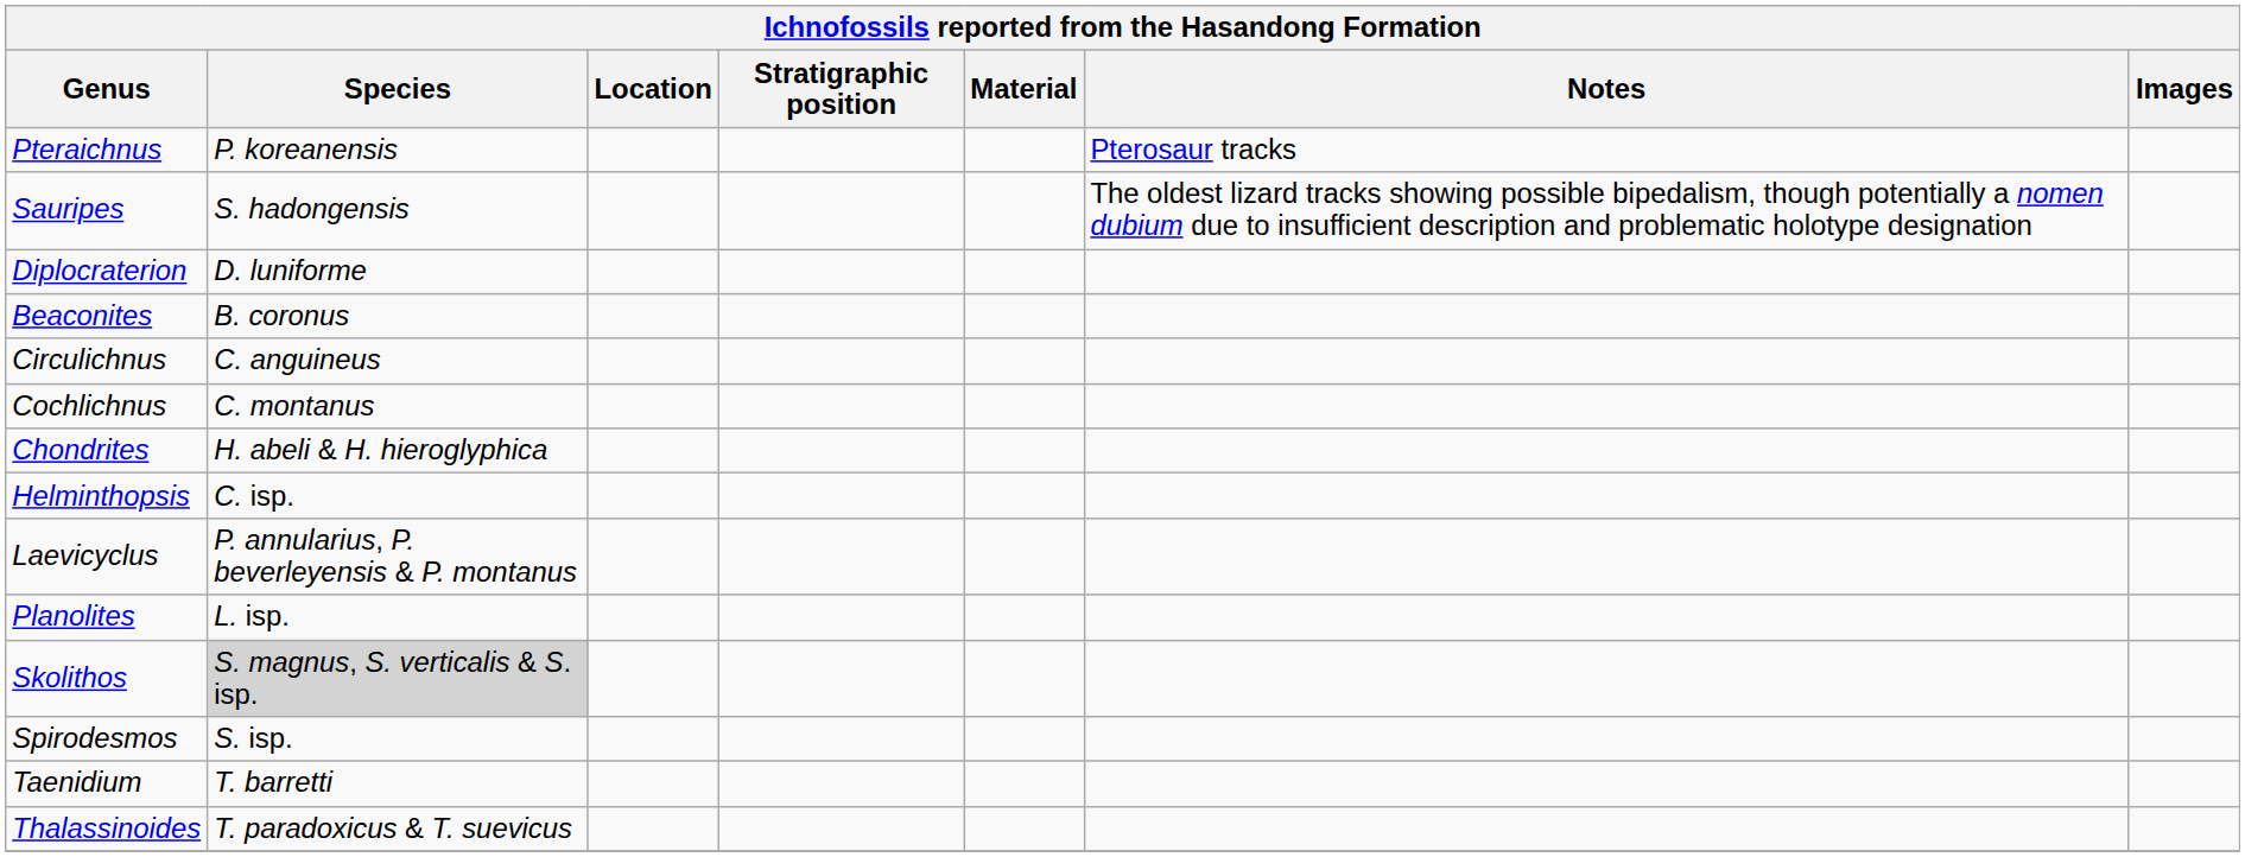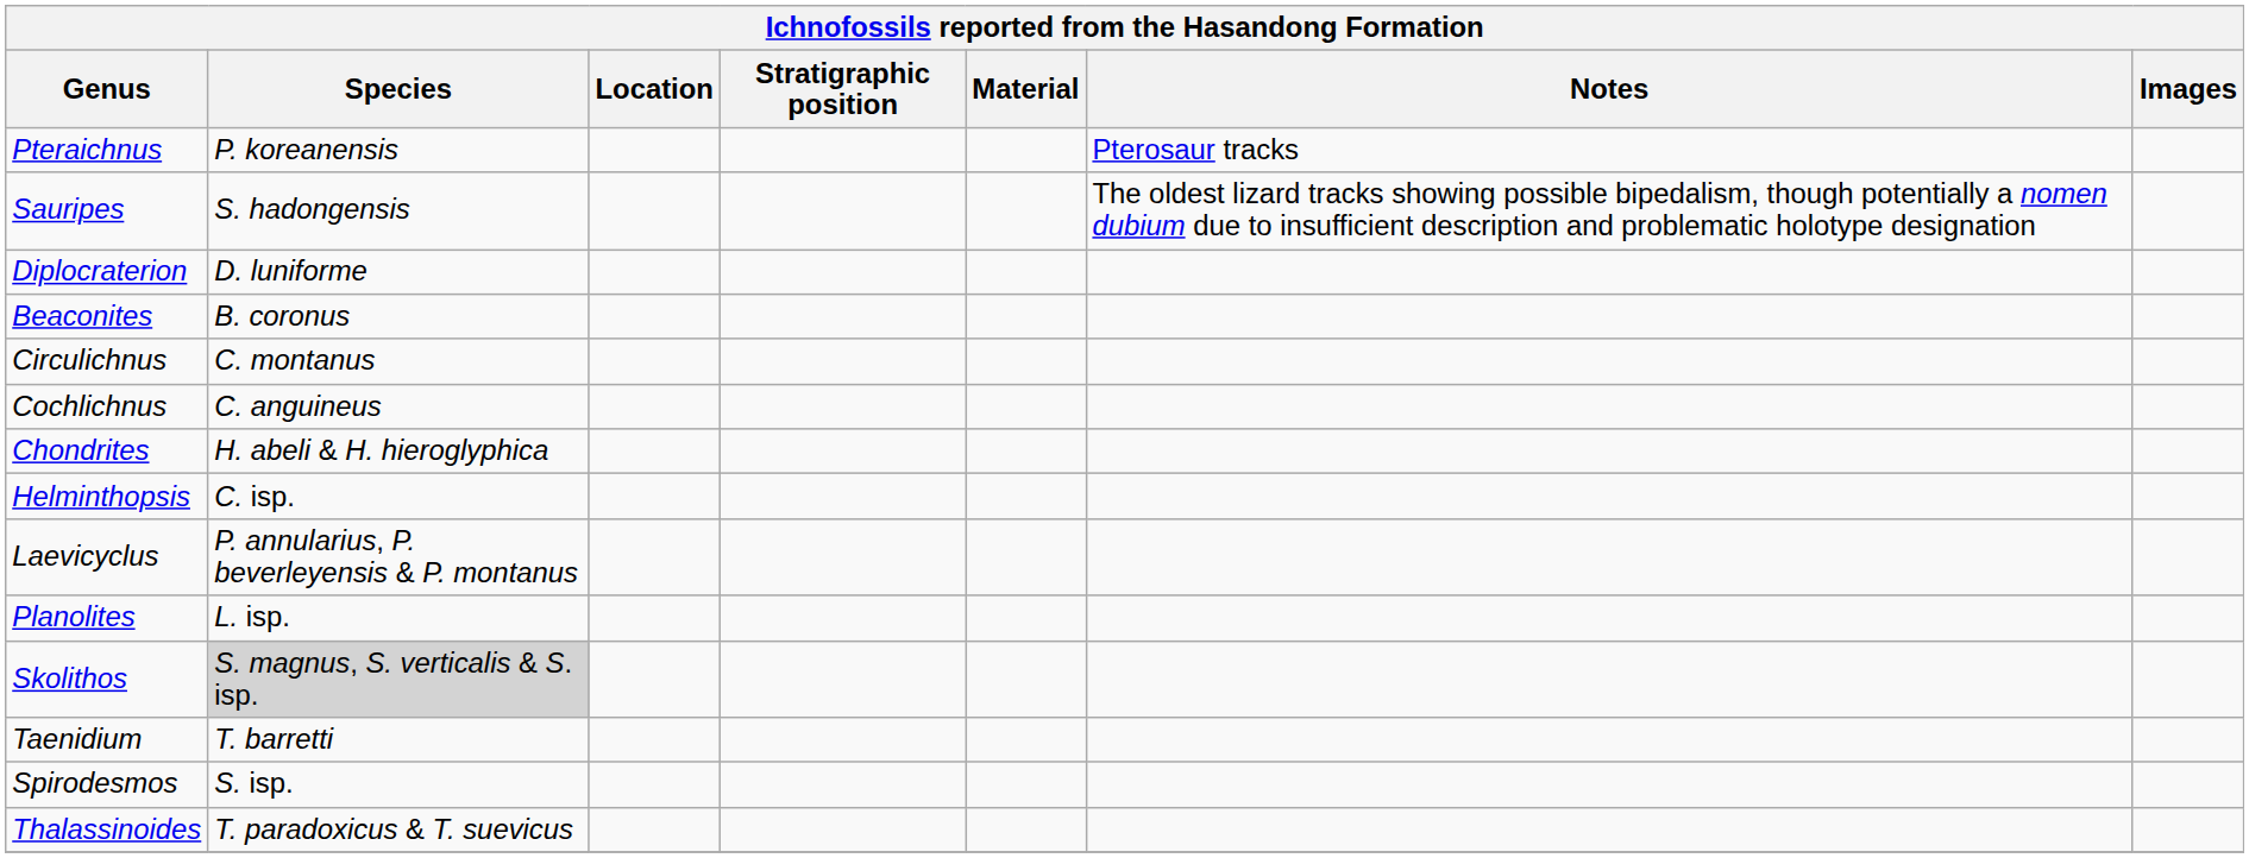 <table class="wikitable" align="center" width="100%">
 <tr>
 <th colspan="7" align="center"><strong><a href='#'>Ichnofossils</a> reported from the Hasandong Formation</strong></th>
 </tr>
 <tr>
 <th>Genus</th>
 <th>Species</th>
 <th>Location</th>
 <th>Stratigraphic position</th>
 <th>Material</th>
 <th>Notes</th>
 <th>Images</th>
 </tr>
 <tr>
 <td><em><a href='#'>Pteraichnus</a></em></td>
 <td><em>P. koreanensis</em></td>
 <td></td>
 <td></td>
 <td></td>
 <td><a href='#'>Pterosaur</a> tracks</td>
 <td></td>
 </tr>
 <tr>
 <td><em><a href='#'>Sauripes</a></em></td>
 <td><em>S. hadongensis</em></td>
 <td></td>
 <td></td>
 <td></td>
 <td>The oldest lizard tracks showing possible bipedalism, though potentially a <em><a href='#'>nomen dubium</a></em> due to insufficient description and problematic holotype designation</td>
 <td></td>
 </tr>
 <tr>
 <td><em><a href='#'>Diplocraterion</a></em></td>
 <td><em>D. luniforme</em></td>
 <td></td>
 <td></td>
 <td></td>
 <td></td>
 <td></td>
 </tr>
 <tr>
 <td><em><a href='#'>Beaconites</a></em></td>
 <td><em>B. coronus</em></td>
 <td></td>
 <td></td>
 <td></td>
 <td></td>
 <td></td>
 </tr>
 <tr>
 <td><em>Circulichnus</em></td>
-<td><em>C. anguineus</em></td>
+<td><em>C. montanus</em></td>
 <td></td>
 <td></td>
 <td></td>
 <td></td>
 <td></td>
 </tr>
 <tr>
 <td><em>Cochlichnus</em></td>
-<td><em>C. montanus</em></td>
+<td><em>C. anguineus</em></td>
 <td></td>
 <td></td>
 <td></td>
 <td></td>
 <td></td>
 </tr>
 <tr>
 <td><em><a href='#'>Chondrites</a></em></td>
 <td><em>H. abeli</em> & <em>H.  hieroglyphica</em></td>
 <td></td>
 <td></td>
 <td></td>
 <td></td>
 <td></td>
 </tr>
 <tr>
 <td><em><a href='#'>Helminthopsis</a></em></td>
 <td><em>C.</em> isp.</td>
 <td></td>
 <td></td>
 <td></td>
 <td></td>
 <td></td>
 </tr>
 <tr>
 <td><em>Laevicyclus</em></td>
 <td><em>P. annularius</em>, <em>P. beverleyensis</em> & <em>P. montanus</em></td>
 <td></td>
 <td></td>
 <td></td>
 <td></td>
 <td></td>
 </tr>
 <tr>
 <td><em><a href='#'>Planolites</a></em></td>
 <td><em>L.</em> isp.</td>
 <td></td>
 <td></td>
 <td></td>
 <td></td>
 <td></td>
 </tr>
 <tr>
 <td><em><a href='#'>Skolithos</a></em></td>
 <td style="background: lightgrey;"><em>S. magnus</em>, <em>S. verticalis</em> & <em>S</em>. isp.</td>
 <td></td>
 <td></td>
 <td></td>
 <td></td>
 <td></td>
 </tr>
 <tr>
-<td><em>Spirodesmos</em></td>
-<td><em>S.</em> isp.</td>
+<td><em>Taenidium</em></td>
+<td><em>T. barretti</em></td>
 <td></td>
 <td></td>
 <td></td>
 <td></td>
 <td></td>
 </tr>
 <tr>
-<td><em>Taenidium</em></td>
-<td><em>T. barretti</em></td>
+<td><em>Spirodesmos</em></td>
+<td><em>S.</em> isp.</td>
 <td></td>
 <td></td>
 <td></td>
 <td></td>
 <td></td>
 </tr>
 <tr>
 <td><em><a href='#'>Thalassinoides</a></em></td>
 <td><em>T. paradoxicus</em> & <em>T. suevicus</em></td>
 <td></td>
 <td></td>
 <td></td>
 <td></td>
 <td></td>
 </tr>
 <tr>
 </tr>
 </table>
